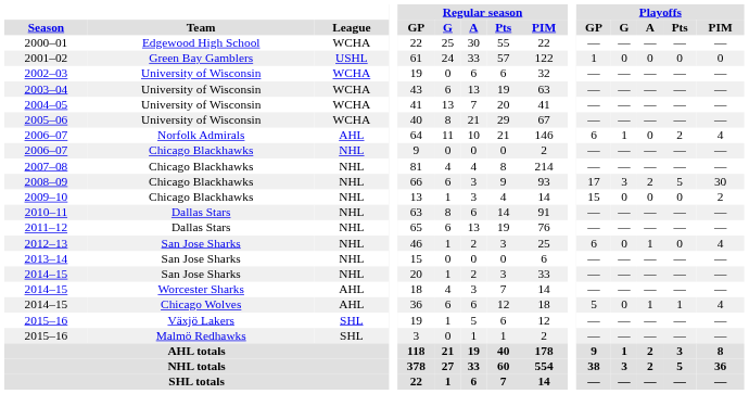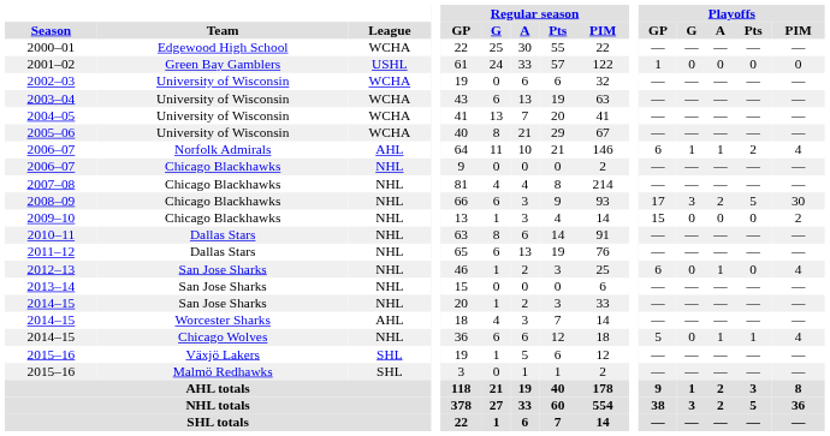 <table border=0 cellpadding=1 cellspacing=0 style="text-align:center; width:60em">
 <tr bgcolor="#e0e0e0">
 <th colspan=3 bgcolor="#ffffff"> </th>
 <th rowspan="101" bgcolor="#ffffff"> </th>
 <th colspan=5><a href='#'>Regular season</a></th>
 <th rowspan="101" bgcolor="#ffffff"> </th>
 <th colspan=5><a href='#'>Playoffs</a></th>
 </tr>
 <tr bgcolor="#e0e0e0">
 <th><a href='#'>Season</a></th>
 <th>Team</th>
 <th>League</th>
 <th>GP</th>
 <th><a href='#'>G</a></th>
 <th><a href='#'>A</a></th>
 <th><a href='#'>Pts</a></th>
 <th><a href='#'>PIM</a></th>
 <th>GP</th>
 <th>G</th>
 <th>A</th>
 <th>Pts</th>
 <th>PIM</th>
 </tr>
 <tr>
 <td>2000–01</td>
 <td><a href='#'>Edgewood High School</a></td>
 <td>WCHA</td>
 <td>22</td>
 <td>25</td>
 <td>30</td>
 <td>55</td>
 <td>22</td>
 <td>—</td>
 <td>—</td>
 <td>—</td>
 <td>—</td>
 <td>—</td>
 </tr>
 <tr bgcolor="#f0f0f0">
 <td 2001–02 USHL season>2001–02</td>
 <td><a href='#'>Green Bay Gamblers</a></td>
 <td><a href='#'>USHL</a></td>
 <td>61</td>
 <td>24</td>
 <td>33</td>
 <td>57</td>
 <td>122</td>
 <td>1</td>
 <td>0</td>
 <td>0</td>
 <td>0</td>
 <td>0</td>
 </tr>
 <tr>
 <td><a href='#'>2002–03</a></td>
 <td><a href='#'>University of Wisconsin</a></td>
 <td><a href='#'>WCHA</a></td>
 <td>19</td>
 <td>0</td>
 <td>6</td>
 <td>6</td>
 <td>32</td>
 <td>—</td>
 <td>—</td>
 <td>—</td>
 <td>—</td>
 <td>—</td>
 </tr>
 <tr bgcolor="#f0f0f0">
 <td><a href='#'>2003–04</a></td>
 <td>University of Wisconsin</td>
 <td>WCHA</td>
 <td>43</td>
 <td>6</td>
 <td>13</td>
 <td>19</td>
 <td>63</td>
 <td>—</td>
 <td>—</td>
 <td>—</td>
 <td>—</td>
 <td>—</td>
 </tr>
 <tr>
 <td><a href='#'>2004–05</a></td>
 <td>University of Wisconsin</td>
 <td>WCHA</td>
 <td>41</td>
 <td>13</td>
 <td>7</td>
 <td>20</td>
 <td>41</td>
 <td>—</td>
 <td>—</td>
 <td>—</td>
 <td>—</td>
 <td>—</td>
 </tr>
 <tr bgcolor="#f0f0f0">
 <td><a href='#'>2005–06</a></td>
 <td>University of Wisconsin</td>
 <td>WCHA</td>
 <td>40</td>
 <td>8</td>
 <td>21</td>
 <td>29</td>
 <td>67</td>
 <td>—</td>
 <td>—</td>
 <td>—</td>
 <td>—</td>
 <td>—</td>
 </tr>
 <tr>
 <td><a href='#'>2006–07</a></td>
 <td><a href='#'>Norfolk Admirals</a></td>
 <td><a href='#'>AHL</a></td>
 <td>64</td>
 <td>11</td>
 <td>10</td>
 <td>21</td>
 <td>146</td>
 <td>6</td>
 <td>1</td>
-<td>0</td>
+<td>1</td>
 <td>2</td>
 <td>4</td>
 </tr>
 <tr bgcolor="#f0f0f0">
 <td><a href='#'>2006–07</a></td>
 <td><a href='#'>Chicago Blackhawks</a></td>
 <td><a href='#'>NHL</a></td>
 <td>9</td>
 <td>0</td>
 <td>0</td>
 <td>0</td>
 <td>2</td>
 <td>—</td>
 <td>—</td>
 <td>—</td>
 <td>—</td>
 <td>—</td>
 </tr>
 <tr>
 <td><a href='#'>2007–08</a></td>
 <td>Chicago Blackhawks</td>
 <td>NHL</td>
 <td>81</td>
 <td>4</td>
 <td>4</td>
 <td>8</td>
 <td>214</td>
 <td>—</td>
 <td>—</td>
 <td>—</td>
 <td>—</td>
 <td>—</td>
 </tr>
 <tr bgcolor="#f0f0f0">
 <td><a href='#'>2008–09</a></td>
 <td>Chicago Blackhawks</td>
 <td>NHL</td>
 <td>66</td>
 <td>6</td>
 <td>3</td>
 <td>9</td>
 <td>93</td>
 <td>17</td>
 <td>3</td>
 <td>2</td>
 <td>5</td>
 <td>30</td>
 </tr>
 <tr>
 <td><a href='#'>2009–10</a></td>
 <td>Chicago Blackhawks</td>
 <td>NHL</td>
 <td>13</td>
 <td>1</td>
 <td>3</td>
 <td>4</td>
 <td>14</td>
 <td>15</td>
 <td>0</td>
 <td>0</td>
 <td>0</td>
 <td>2</td>
 </tr>
 <tr bgcolor="#f0f0f0">
 <td><a href='#'>2010–11</a></td>
 <td><a href='#'>Dallas Stars</a></td>
 <td>NHL</td>
 <td>63</td>
 <td>8</td>
 <td>6</td>
 <td>14</td>
 <td>91</td>
 <td>—</td>
 <td>—</td>
 <td>—</td>
 <td>—</td>
 <td>—</td>
 </tr>
 <tr>
 <td><a href='#'>2011–12</a></td>
 <td>Dallas Stars</td>
 <td>NHL</td>
 <td>65</td>
 <td>6</td>
 <td>13</td>
 <td>19</td>
 <td>76</td>
 <td>—</td>
 <td>—</td>
 <td>—</td>
 <td>—</td>
 <td>—</td>
 </tr>
 <tr bgcolor="#f0f0f0">
 <td><a href='#'>2012–13</a></td>
 <td><a href='#'>San Jose Sharks</a></td>
 <td>NHL</td>
 <td>46</td>
 <td>1</td>
 <td>2</td>
 <td>3</td>
 <td>25</td>
 <td>6</td>
 <td>0</td>
 <td>1</td>
 <td>0</td>
 <td>4</td>
 </tr>
 <tr>
 <td><a href='#'>2013–14</a></td>
 <td>San Jose Sharks</td>
 <td>NHL</td>
 <td>15</td>
 <td>0</td>
 <td>0</td>
 <td>0</td>
 <td>6</td>
 <td>—</td>
 <td>—</td>
 <td>—</td>
 <td>—</td>
 <td>—</td>
 </tr>
 <tr bgcolor="#f0f0f0">
 <td><a href='#'>2014–15</a></td>
 <td>San Jose Sharks</td>
 <td>NHL</td>
 <td>20</td>
 <td>1</td>
 <td>2</td>
 <td>3</td>
 <td>33</td>
 <td>—</td>
 <td>—</td>
 <td>—</td>
 <td>—</td>
 <td>—</td>
 </tr>
 <tr>
 <td><a href='#'>2014–15</a></td>
 <td><a href='#'>Worcester Sharks</a></td>
 <td>AHL</td>
 <td>18</td>
 <td>4</td>
 <td>3</td>
 <td>7</td>
 <td>14</td>
 <td>—</td>
 <td>—</td>
 <td>—</td>
 <td>—</td>
 <td>—</td>
 </tr>
 <tr bgcolor="#f0f0f0">
 <td>2014–15</td>
 <td><a href='#'>Chicago Wolves</a></td>
-<td>AHL</td>
+<td>NHL</td>
 <td>36</td>
 <td>6</td>
 <td>6</td>
 <td>12</td>
 <td>18</td>
 <td>5</td>
 <td>0</td>
 <td>1</td>
 <td>1</td>
 <td>4</td>
 </tr>
 <tr>
 <td><a href='#'>2015–16</a></td>
 <td><a href='#'>Växjö Lakers</a></td>
 <td><a href='#'>SHL</a></td>
 <td>19</td>
 <td>1</td>
 <td>5</td>
 <td>6</td>
 <td>12</td>
 <td>—</td>
 <td>—</td>
 <td>—</td>
 <td>—</td>
 <td>—</td>
 </tr>
 <tr bgcolor="#f0f0f0">
 <td>2015–16</td>
 <td><a href='#'>Malmö Redhawks</a></td>
 <td>SHL</td>
 <td>3</td>
 <td>0</td>
 <td>1</td>
 <td>1</td>
 <td>2</td>
 <td>—</td>
 <td>—</td>
 <td>—</td>
 <td>—</td>
 <td>—</td>
 </tr>
 <tr bgcolor="#e0e0e0">
 <th colspan="3">AHL totals</th>
 <th>118</th>
 <th>21</th>
 <th>19</th>
 <th>40</th>
 <th>178</th>
 <th>9</th>
 <th>1</th>
 <th>2</th>
 <th>3</th>
 <th>8</th>
 </tr>
 <tr bgcolor="#e0e0e0">
 <th colspan=3>NHL totals</th>
 <th>378</th>
 <th>27</th>
 <th>33</th>
 <th>60</th>
 <th>554</th>
 <th>38</th>
 <th>3</th>
 <th>2</th>
 <th>5</th>
 <th>36</th>
 </tr>
 <tr bgcolor="#e0e0e0">
 <th colspan="3">SHL totals</th>
 <th>22</th>
 <th>1</th>
 <th>6</th>
 <th>7</th>
 <th>14</th>
 <td><strong>—</strong></td>
 <td><strong>—</strong></td>
 <td><strong>—</strong></td>
 <td><strong>—</strong></td>
 <td><strong>—</strong></td>
 </tr>
 </table>
